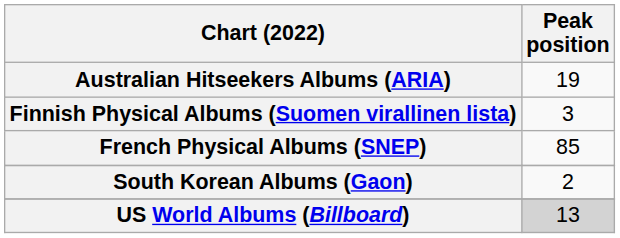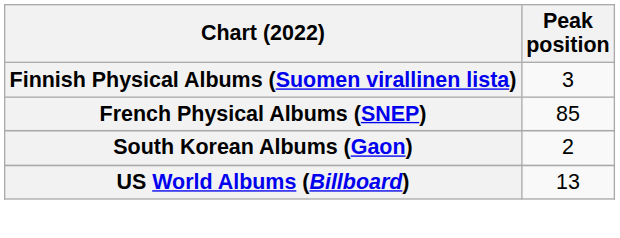 <table class="wikitable sortable plainrowheaders" style="text-align:center">
 <tr>
 <th scope="col">Chart (2022)</th>
 <th scope="col">Peak<br>position</th>
-</tr>
-<tr>
-<th scope="row">Australian Hitseekers Albums (<a href='#'>ARIA</a>)</th>
-<td>19</td>
 </tr>
 <tr>
 <th scope="row">Finnish Physical Albums (<a href='#'>Suomen virallinen lista</a>)</th>
 <td>3</td>
 </tr>
 <tr>
 <th scope="row">French Physical Albums (<a href='#'>SNEP</a>)</th>
 <td>85</td>
 </tr>
 <tr>
 </tr>
 <tr>
 </tr>
 <tr>
 <th scope="row">South Korean Albums (<a href='#'>Gaon</a>)</th>
 <td>2</td>
 </tr>
 <tr>
 </tr>
 <tr>
 <th scope="row">US <a href='#'>World Albums</a> (<em><a href='#'>Billboard</a></em>)</th>
-<td style="background: lightgrey;">13</td>
+<td>13</td>
 </tr>
 </table>
